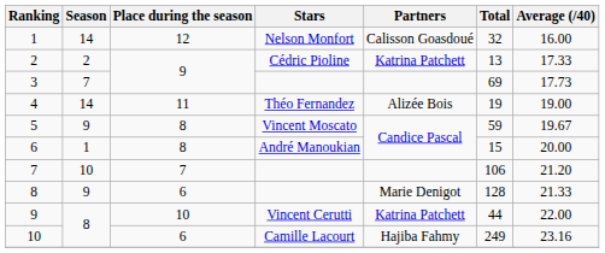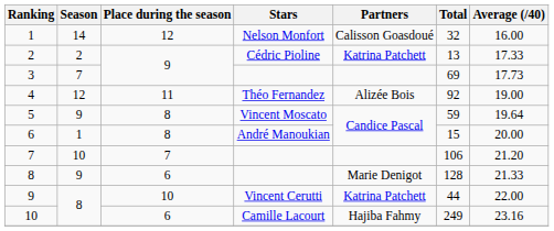 <table class="wikitable collapsible collapsed" style="text-align: center; width:auto">
 <tr>
 <th>Ranking</th>
 <th>Season</th>
 <th>Place during the season</th>
 <th>Stars</th>
 <th>Partners</th>
 <th>Total</th>
 <th>Average (/40)</th>
 </tr>
 <tr>
 <td>1</td>
 <td>14</td>
 <td>12</td>
 <td><a href='#'>Nelson Monfort</a></td>
 <td>Calisson Goasdoué</td>
 <td>32</td>
 <td>16.00</td>
 </tr>
 <tr>
 <td>2</td>
 <td>2</td>
 <td rowspan="2">9</td>
 <td><a href='#'>Cédric Pioline</a></td>
 <td><a href='#'>Katrina Patchett</a></td>
 <td>13</td>
 <td>17.33</td>
 </tr>
 <tr>
 <td>3</td>
 <td>7</td>
 <td></td>
 <td></td>
 <td>69</td>
 <td>17.73</td>
 </tr>
 <tr>
 <td>4</td>
-<td>14</td>
+<td>12</td>
 <td>11</td>
 <td><a href='#'>Théo Fernandez</a></td>
 <td>Alizée Bois</td>
-<td>19</td>
+<td>92</td>
 <td>19.00</td>
 </tr>
 <tr>
 <td>5</td>
 <td>9</td>
 <td>8</td>
 <td><a href='#'>Vincent Moscato</a></td>
 <td rowspan="2"><a href='#'>Candice Pascal</a></td>
 <td>59</td>
-<td>19.67</td>
+<td>19.64</td>
 </tr>
 <tr>
 <td>6</td>
 <td>1</td>
 <td>8</td>
 <td><a href='#'>André Manoukian</a></td>
 <td>15</td>
 <td>20.00</td>
 </tr>
 <tr>
 <td>7</td>
 <td>10</td>
 <td>7</td>
 <td></td>
 <td></td>
 <td>106</td>
 <td>21.20</td>
 </tr>
 <tr>
 <td>8</td>
 <td>9</td>
 <td>6</td>
 <td></td>
 <td>Marie Denigot</td>
 <td>128</td>
 <td>21.33</td>
 </tr>
 <tr>
 <td>9</td>
 <td rowspan="2">8</td>
 <td>10</td>
 <td><a href='#'>Vincent Cerutti</a></td>
 <td><a href='#'>Katrina Patchett</a></td>
 <td>44</td>
 <td>22.00</td>
 </tr>
 <tr>
 <td>10</td>
 <td>6</td>
 <td><a href='#'>Camille Lacourt</a></td>
 <td>Hajiba Fahmy</td>
 <td>249</td>
 <td>23.16</td>
 </tr>
 <tr>
 </tr>
 </table>
